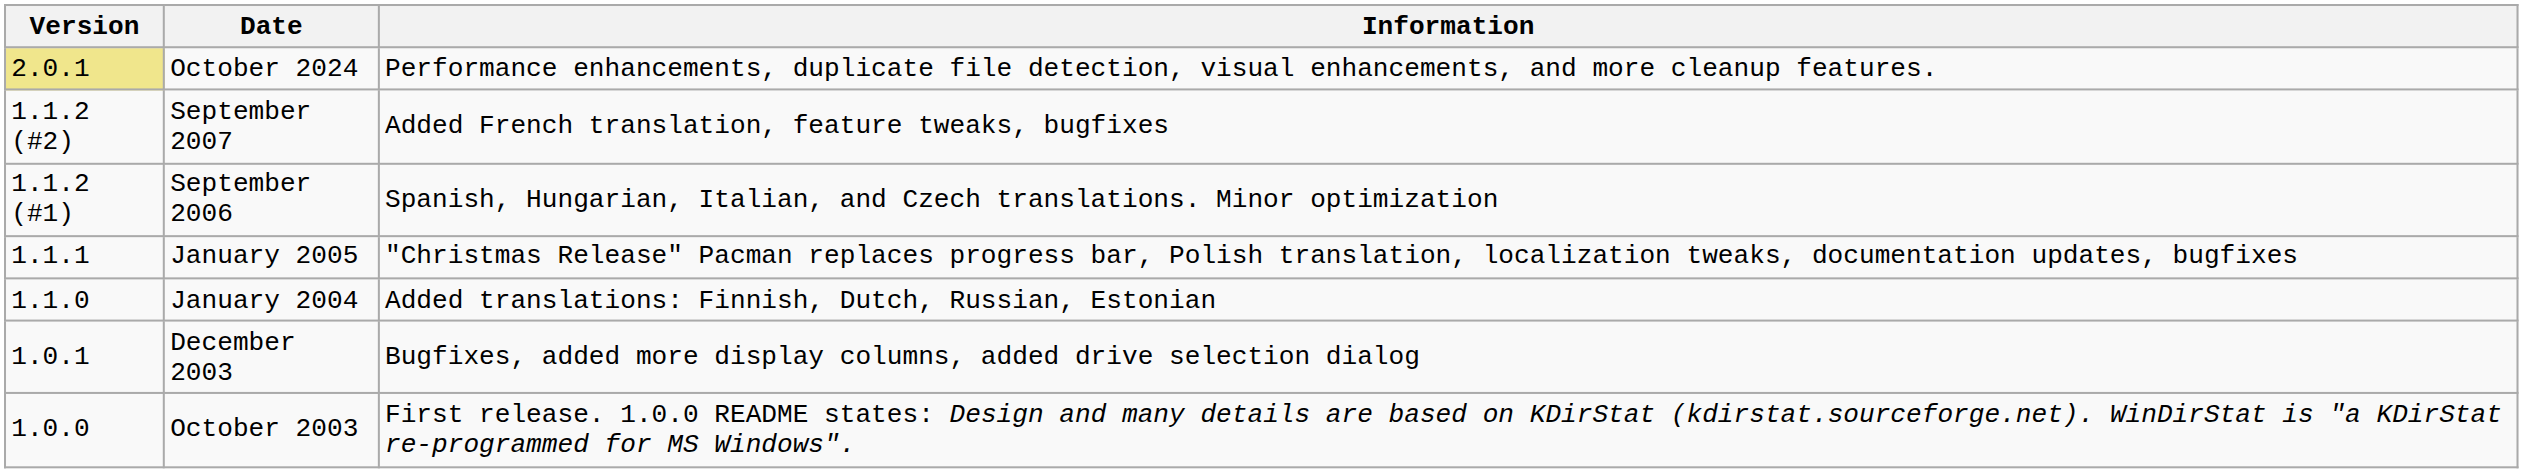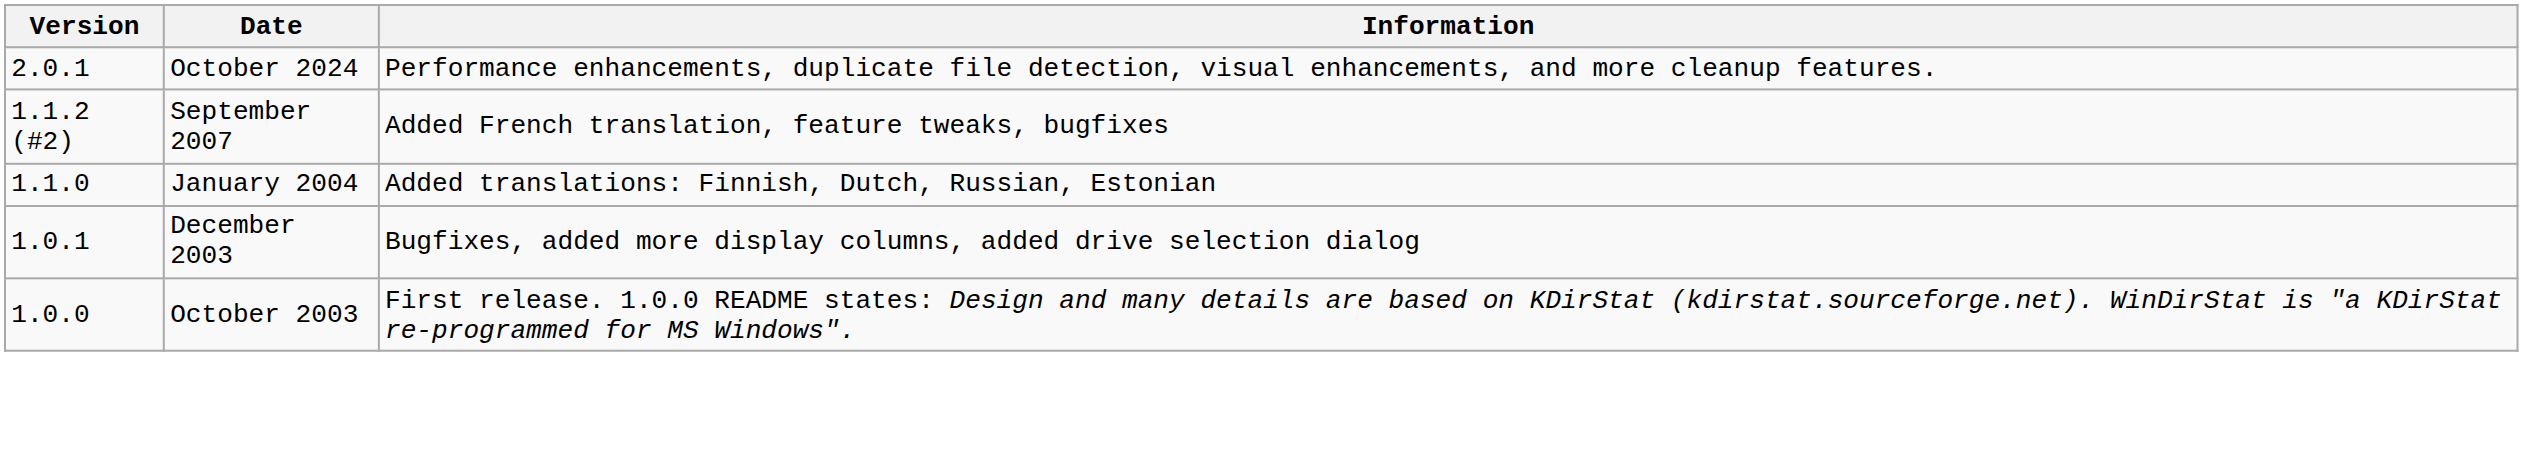 <table class="wikitable">
 <tr>
 <th>Version</th>
 <th>Date</th>
 <th>Information</th>
 </tr>
 <tr>
-<td style="background: khaki;">2.0.1</td>
+<td>2.0.1</td>
 <td>October 2024</td>
 <td>Performance enhancements, duplicate file detection, visual enhancements, and more cleanup features.</td>
 </tr>
 <tr>
 <td>1.1.2 (#2)</td>
 <td>September 2007</td>
 <td>Added French translation, feature tweaks, bugfixes</td>
-</tr>
-<tr>
-<td>1.1.2 (#1)</td>
-<td>September 2006</td>
-<td>Spanish, Hungarian, Italian, and Czech translations.  Minor optimization</td>
-</tr>
-<tr>
-<td>1.1.1</td>
-<td>January 2005</td>
-<td>"Christmas Release" Pacman replaces progress bar, Polish translation, localization tweaks, documentation updates, bugfixes</td>
 </tr>
 <tr>
 <td>1.1.0</td>
 <td>January 2004</td>
 <td>Added translations: Finnish, Dutch, Russian, Estonian</td>
 </tr>
 <tr>
 <td>1.0.1</td>
 <td>December 2003</td>
 <td>Bugfixes, added more display columns, added drive selection dialog</td>
 </tr>
 <tr>
 <td>1.0.0</td>
 <td>October 2003</td>
 <td>First release.  1.0.0 README states: <em>Design and many details are based on KDirStat (kdirstat.sourceforge.net). WinDirStat is "a KDirStat re-programmed for MS Windows".</em></td>
 </tr>
 </table>
